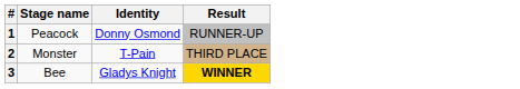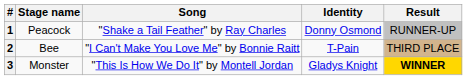 <table class="wikitable plainrowheaders" style="text-align: center;">
 <tr>
 <th>#</th>
 <th>Stage name</th>
+<th>Song</th>
 <th>Identity</th>
 <th>Result</th>
 </tr>
 <tr>
 <th>1</th>
 <td>Peacock</td>
+<td>"<a href='#'>Shake a Tail Feather</a>" by <a href='#'>Ray Charles</a></td>
 <td><a href='#'>Donny Osmond</a></td>
 <td bgcolor=silver>RUNNER-UP</td>
 </tr>
 <tr>
 <th>2</th>
-<td>Monster</td>
+<td>Bee</td>
+<td>"<a href='#'>I Can't Make You Love Me</a>" by <a href='#'>Bonnie Raitt</a></td>
 <td><a href='#'>T-Pain</a></td>
 <td bgcolor=tan>THIRD PLACE</td>
 </tr>
 <tr>
 <th>3</th>
-<td>Bee</td>
+<td>Monster</td>
+<td>"<a href='#'>This Is How We Do It</a>" by <a href='#'>Montell Jordan</a></td>
 <td><a href='#'>Gladys Knight</a></td>
 <td bgcolor=gold><strong>WINNER</strong></td>
 </tr>
 </table>
